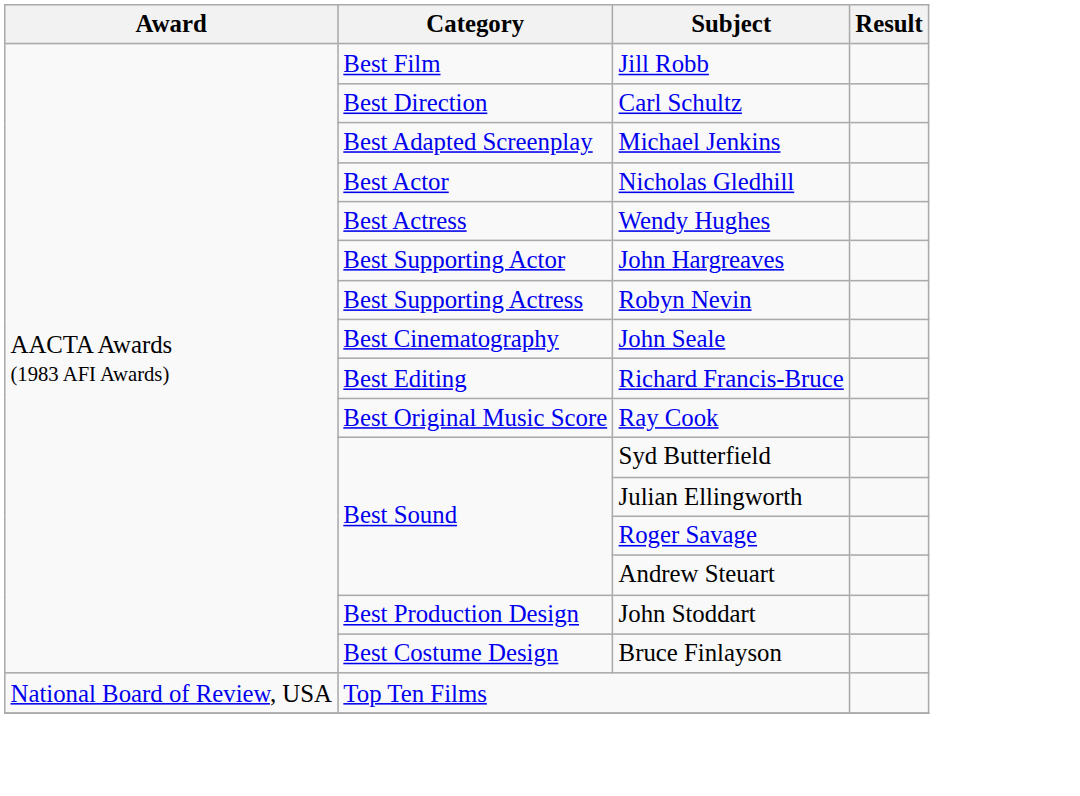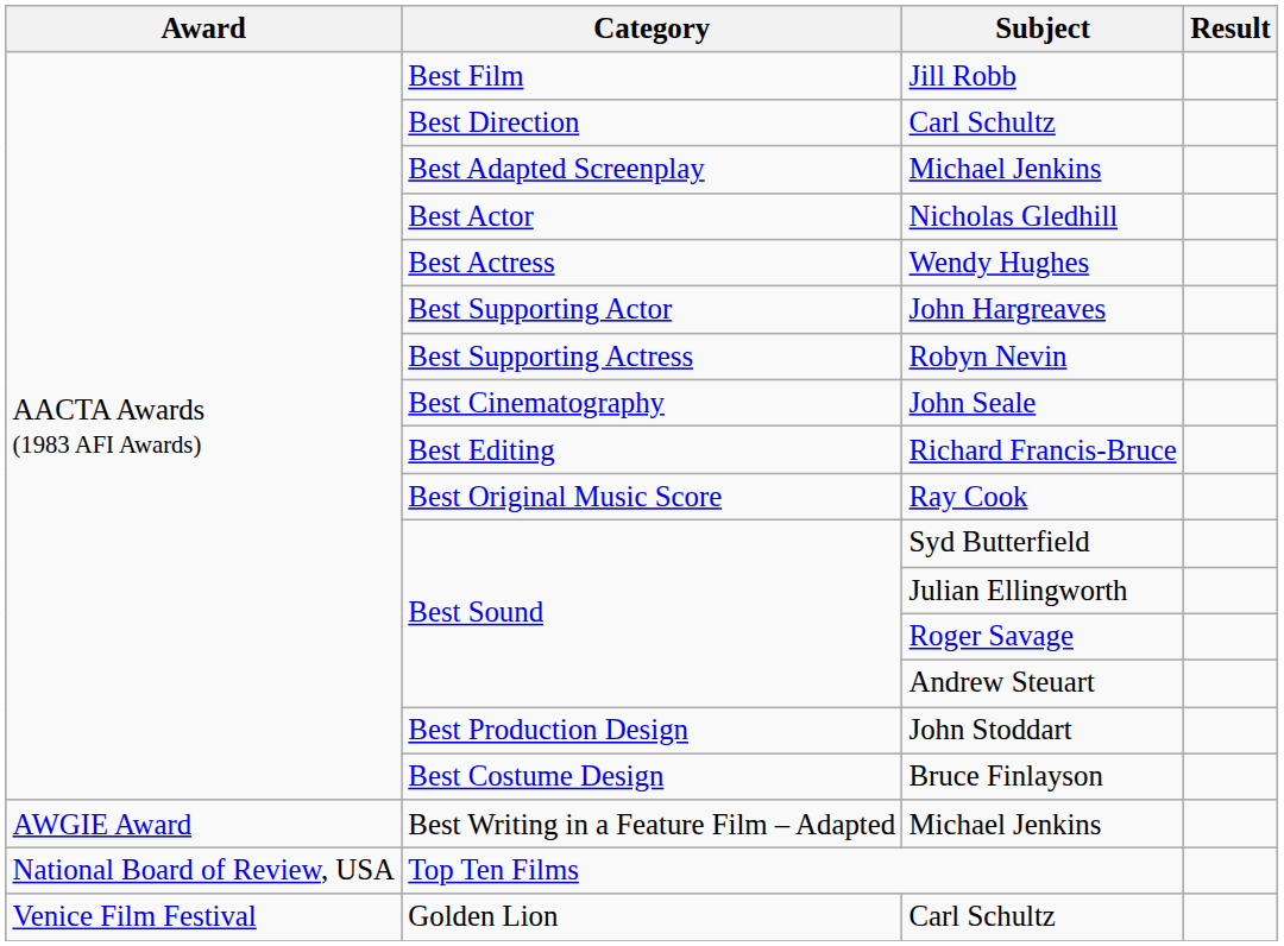 <table class="wikitable">
 <tr>
 <th>Award</th>
 <th>Category</th>
 <th>Subject</th>
 <th>Result</th>
 </tr>
 <tr>
 <td rowspan=16>AACTA Awards<br><small>(1983 AFI Awards)</small></td>
 <td><a href='#'>Best Film</a></td>
 <td><a href='#'>Jill Robb</a></td>
 <td></td>
 </tr>
 <tr>
 <td><a href='#'>Best Direction</a></td>
 <td><a href='#'>Carl Schultz</a></td>
 <td></td>
 </tr>
 <tr>
 <td><a href='#'>Best Adapted Screenplay</a></td>
 <td><a href='#'>Michael Jenkins</a></td>
 <td></td>
 </tr>
 <tr>
 <td><a href='#'>Best Actor</a></td>
 <td><a href='#'>Nicholas Gledhill</a></td>
 <td></td>
 </tr>
 <tr>
 <td><a href='#'>Best Actress</a></td>
 <td><a href='#'>Wendy Hughes</a></td>
 <td></td>
 </tr>
 <tr>
 <td><a href='#'>Best Supporting Actor</a></td>
 <td><a href='#'>John Hargreaves</a></td>
 <td></td>
 </tr>
 <tr>
 <td><a href='#'>Best Supporting Actress</a></td>
 <td><a href='#'>Robyn Nevin</a></td>
 <td></td>
 </tr>
 <tr>
 <td><a href='#'>Best Cinematography</a></td>
 <td><a href='#'>John Seale</a></td>
 <td></td>
 </tr>
 <tr>
 <td><a href='#'>Best Editing</a></td>
 <td><a href='#'>Richard Francis-Bruce</a></td>
 <td></td>
 </tr>
 <tr>
 <td><a href='#'>Best Original Music Score</a></td>
 <td><a href='#'>Ray Cook</a></td>
 <td></td>
 </tr>
 <tr>
 <td rowspan=4><a href='#'>Best Sound</a></td>
 <td>Syd Butterfield</td>
 <td></td>
 </tr>
 <tr>
 <td>Julian Ellingworth</td>
 <td></td>
 </tr>
 <tr>
 <td><a href='#'>Roger Savage</a></td>
 <td></td>
 </tr>
 <tr>
 <td>Andrew Steuart</td>
 <td></td>
 </tr>
 <tr>
 <td><a href='#'>Best Production Design</a></td>
 <td>John Stoddart</td>
 <td></td>
 </tr>
 <tr>
 <td><a href='#'>Best Costume Design</a></td>
 <td>Bruce Finlayson</td>
 <td></td>
 </tr>
 <tr>
+<td><a href='#'>AWGIE Award</a></td>
+<td>Best Writing in a Feature Film – Adapted</td>
+<td>Michael Jenkins</td>
+<td></td>
+</tr>
+<tr>
 <td><a href='#'>National Board of Review</a>, USA</td>
 <td colspan=2><a href='#'>Top Ten Films</a></td>
 <td></td>
 </tr>
 <tr>
+<td><a href='#'>Venice Film Festival</a></td>
+<td>Golden Lion</td>
+<td>Carl Schultz</td>
+<td></td>
+</tr>
+<tr>
 </tr>
 </table>
